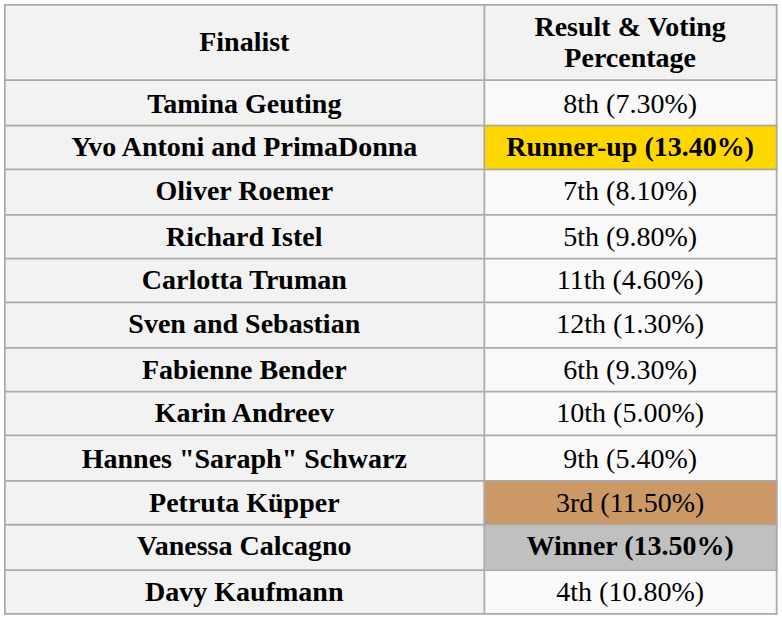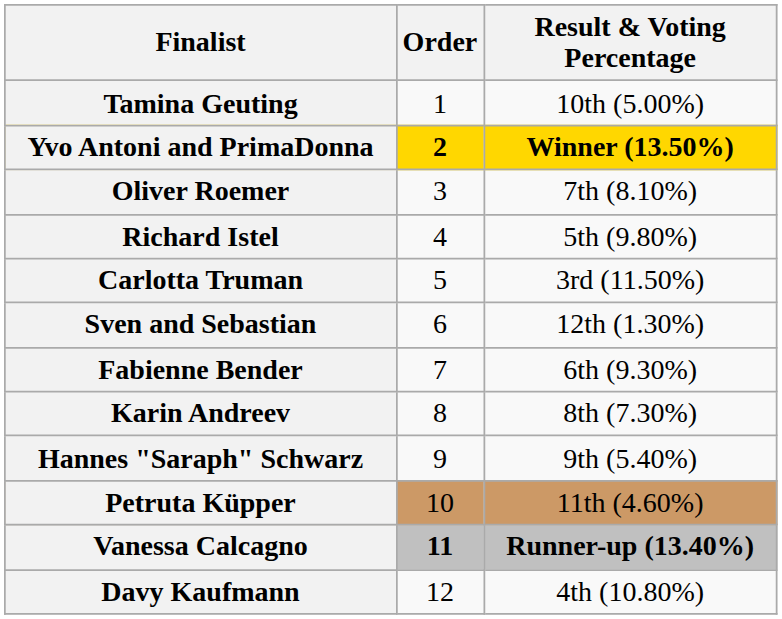 <table class="wikitable sortable plainrowheaders" style="text-align:center; width:50%;">
 <tr>
 <th " class="unsortable style="width:15em;">Finalist</th>
+<th data-sort-type="number" style="width:1em;">Order</th>
 <th data-sort-type="number" style="width:10em;">Result & Voting Percentage</th>
 </tr>
 <tr>
 <th scope="row">Tamina Geuting</th>
-<td>8th (7.30%)</td>
+<td>1</td>
+<td>10th (5.00%)</td>
 </tr>
 <tr style="background:gold;">
 <th scope="row"><strong>Yvo Antoni and PrimaDonna</strong></th>
-<td><strong>Runner-up (13.40%)</strong></td>
+<td><strong>2</strong></td>
+<td><strong>Winner (13.50%)</strong></td>
 </tr>
 <tr>
 <th scope="row">Oliver Roemer</th>
+<td>3</td>
 <td>7th (8.10%)</td>
 </tr>
 <tr>
 <th scope="row">Richard Istel</th>
+<td>4</td>
 <td>5th (9.80%)</td>
 </tr>
 <tr>
 <th scope="row">Carlotta Truman</th>
-<td>11th (4.60%)</td>
+<td>5</td>
+<td>3rd (11.50%)</td>
 </tr>
 <tr>
 <th scope="row">Sven and Sebastian</th>
+<td>6</td>
 <td>12th (1.30%)</td>
 </tr>
 <tr>
 <th scope="row">Fabienne Bender</th>
+<td>7</td>
 <td>6th (9.30%)</td>
 </tr>
 <tr>
 <th scope="row">Karin Andreev</th>
-<td>10th (5.00%)</td>
+<td>8</td>
+<td>8th (7.30%)</td>
 </tr>
 <tr>
 <th scope="row">Hannes "Saraph" Schwarz</th>
+<td>9</td>
 <td>9th (5.40%)</td>
 </tr>
 <tr style="background:#c96;">
 <th scope="row">Petruta Küpper</th>
-<td>3rd (11.50%)</td>
+<td>10</td>
+<td>11th (4.60%)</td>
 </tr>
 <tr style="background:silver;">
 <th scope="row"><strong>Vanessa Calcagno</strong></th>
-<td><strong>Winner (13.50%)</strong></td>
+<td><strong>11</strong></td>
+<td><strong>Runner-up (13.40%)</strong></td>
 </tr>
 <tr>
 <th scope="row">Davy Kaufmann</th>
+<td>12</td>
 <td>4th (10.80%)</td>
 </tr>
 </table>
